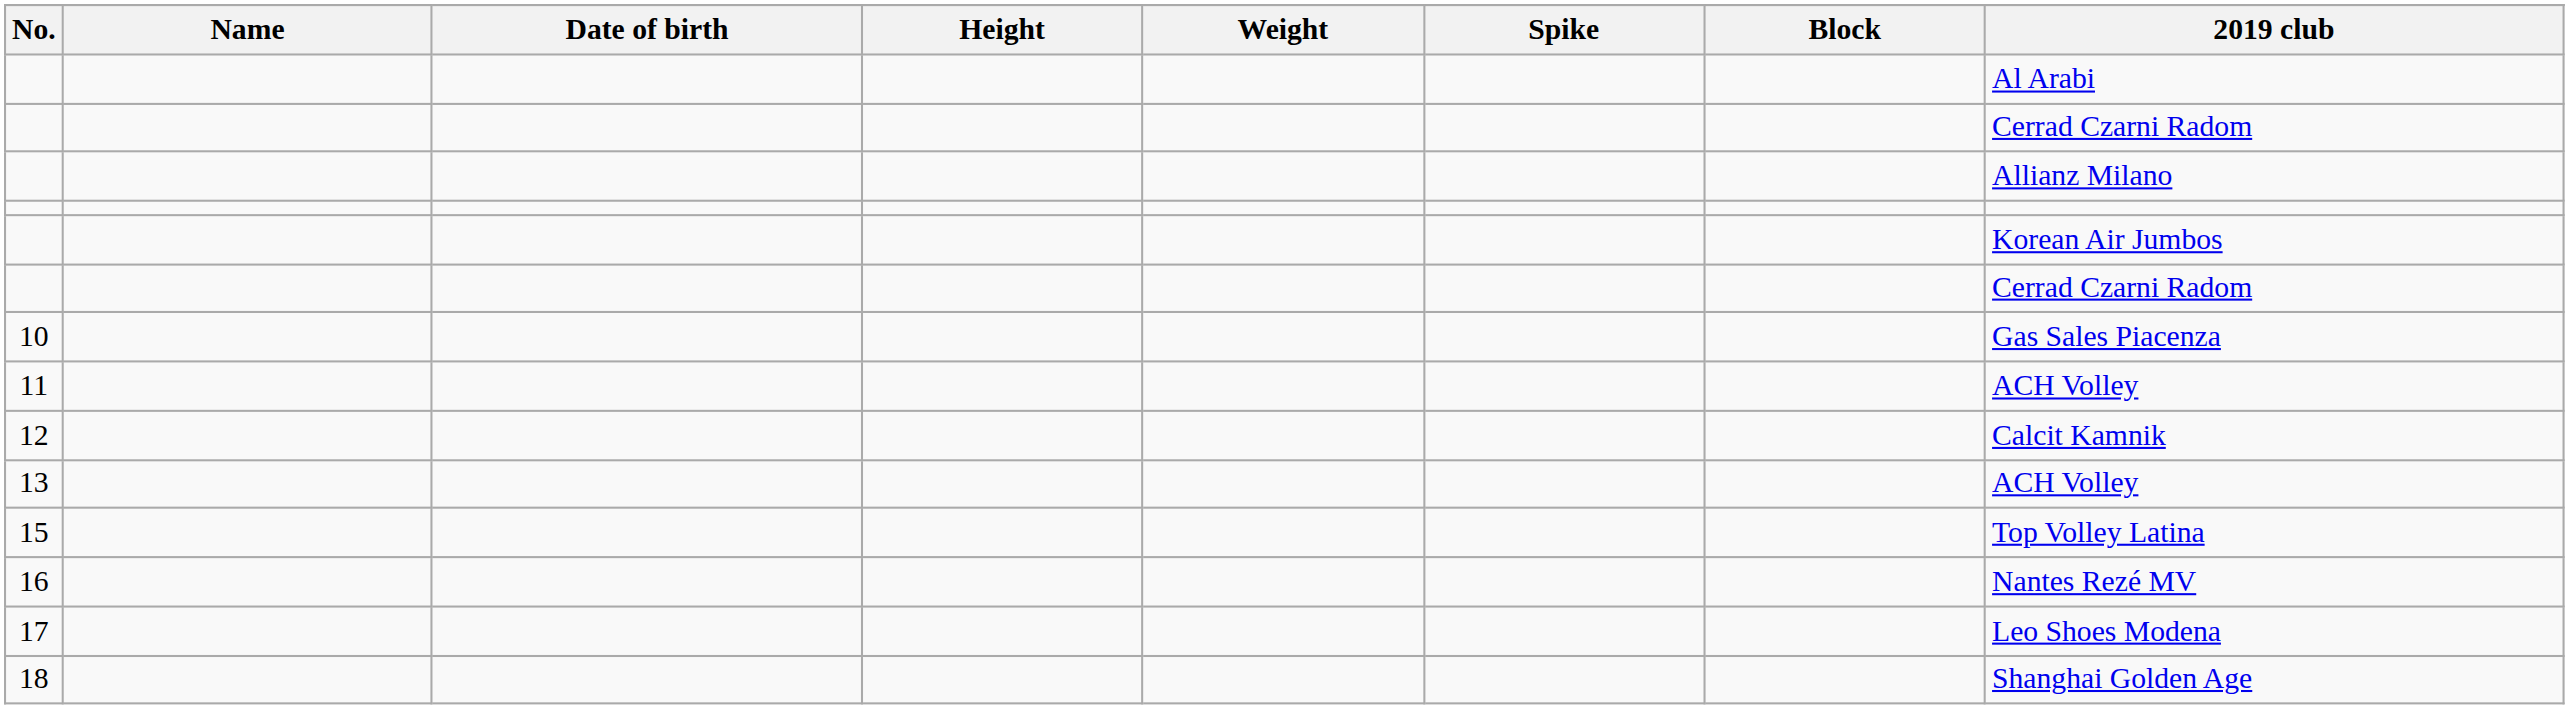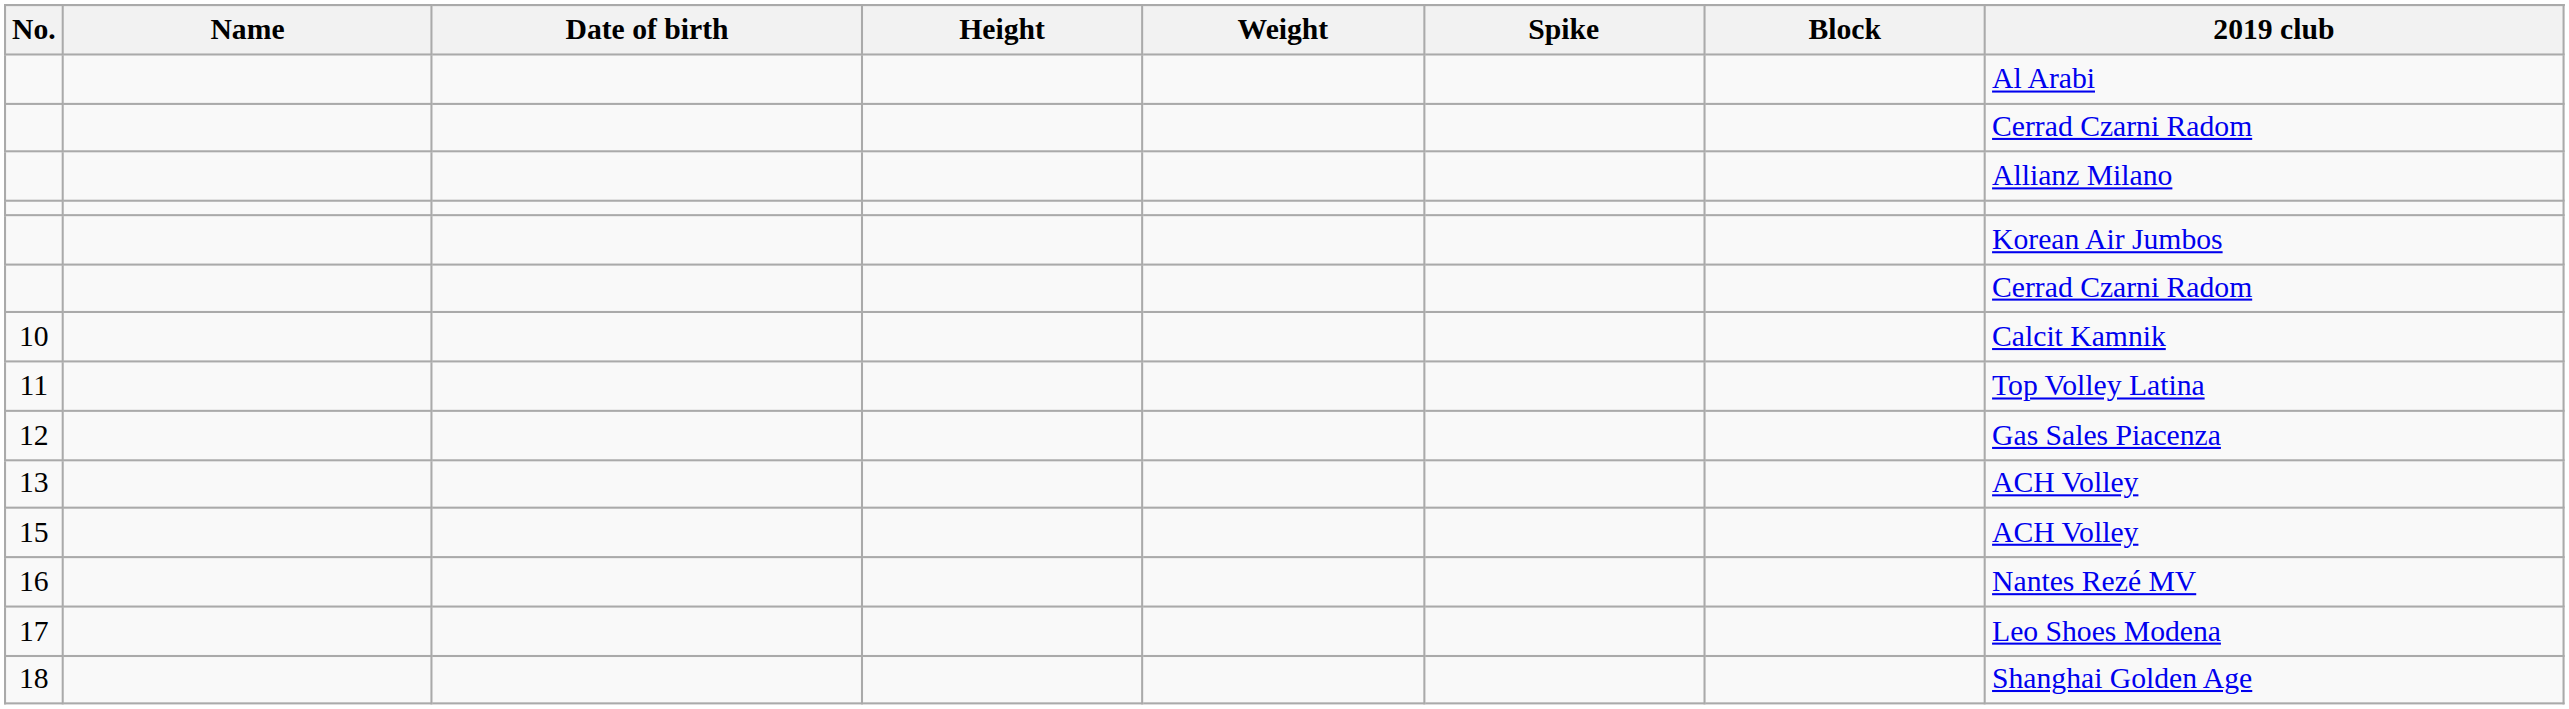 <table class="wikitable sortable" style="font-size:90%; text-align:center;">
 <tr>
 </tr>
 <tr>
 <th>No.</th>
 <th style="width:12em">Name</th>
 <th style="width:14em">Date of birth</th>
 <th style="width:9em">Height</th>
 <th style="width:9em">Weight</th>
 <th style="width:9em">Spike</th>
 <th style="width:9em">Block</th>
 <th style="width:19em">2019 club</th>
 </tr>
 <tr>
 <td></td>
 <td align=left></td>
 <td align=right></td>
 <td></td>
 <td></td>
 <td></td>
 <td></td>
 <td align=left> <a href='#'>Al Arabi</a></td>
 </tr>
 <tr>
 <td></td>
 <td align=left></td>
 <td align=right></td>
 <td></td>
 <td></td>
 <td></td>
 <td></td>
 <td align=left> <a href='#'>Cerrad Czarni Radom</a></td>
 </tr>
 <tr>
 <td></td>
 <td align=left></td>
 <td align=right></td>
 <td></td>
 <td></td>
 <td></td>
 <td></td>
 <td align=left> <a href='#'>Allianz Milano</a></td>
 </tr>
 <tr>
 <td></td>
 <td align=left></td>
 <td align=right></td>
 <td></td>
 <td></td>
 <td></td>
 <td></td>
 <td align=left></td>
 </tr>
 <tr>
 <td></td>
 <td align=left></td>
 <td align=right></td>
 <td></td>
 <td></td>
 <td></td>
 <td></td>
 <td align=left> <a href='#'>Korean Air Jumbos</a></td>
 </tr>
 <tr>
 <td></td>
 <td align=left></td>
 <td align=right></td>
 <td></td>
 <td></td>
 <td></td>
 <td></td>
 <td align=left> <a href='#'>Cerrad Czarni Radom</a></td>
 </tr>
 <tr>
 <td>10</td>
 <td align=left></td>
 <td align=right></td>
 <td></td>
 <td></td>
 <td></td>
 <td></td>
-<td align=left> <a href='#'>Gas Sales Piacenza</a></td>
+<td align=left> <a href='#'>Calcit Kamnik</a></td>
 </tr>
 <tr>
 <td>11</td>
 <td align=left></td>
 <td align=right></td>
 <td></td>
 <td></td>
 <td></td>
 <td></td>
-<td align=left> <a href='#'>ACH Volley</a></td>
+<td align=left> <a href='#'>Top Volley Latina</a></td>
 </tr>
 <tr>
 <td>12</td>
 <td align=left></td>
 <td align=right></td>
 <td></td>
 <td></td>
 <td></td>
 <td></td>
-<td align=left> <a href='#'>Calcit Kamnik</a></td>
+<td align=left> <a href='#'>Gas Sales Piacenza</a></td>
 </tr>
 <tr>
 <td>13</td>
 <td align=left></td>
 <td align=right></td>
 <td></td>
 <td></td>
 <td></td>
 <td></td>
 <td align=left> <a href='#'>ACH Volley</a></td>
 </tr>
 <tr>
 <td>15</td>
 <td align=left></td>
 <td align=right></td>
 <td></td>
 <td></td>
 <td></td>
 <td></td>
-<td align=left> <a href='#'>Top Volley Latina</a></td>
+<td align=left> <a href='#'>ACH Volley</a></td>
 </tr>
 <tr>
 <td>16</td>
 <td align=left></td>
 <td align=right></td>
 <td></td>
 <td></td>
 <td></td>
 <td></td>
 <td align=left> <a href='#'>Nantes Rezé MV</a></td>
 </tr>
 <tr>
 <td>17</td>
 <td align=left></td>
 <td align=right></td>
 <td></td>
 <td></td>
 <td></td>
 <td></td>
 <td align=left> <a href='#'>Leo Shoes Modena</a></td>
 </tr>
 <tr>
 <td>18</td>
 <td align=left></td>
 <td align=right></td>
 <td></td>
 <td></td>
 <td></td>
 <td></td>
 <td align=left> <a href='#'>Shanghai Golden Age</a></td>
 </tr>
 </table>
